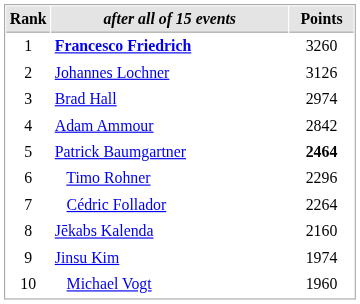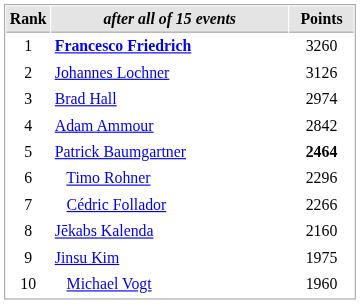 <table cellspacing="1" cellpadding="3" style="border:1px solid #AAAAAA; font-size:86%">
 <tr style="background-color: #E4E4E4;">
 <th style="border-bottom:1px solid #AAAAAA; width: 10px;">Rank</th>
 <th style="border-bottom:1px solid #AAAAAA; width: 200px;"><em>after all of 15 events</em></th>
 <th style="border-bottom:1px solid #AAAAAA; width: 50px;">Points</th>
 </tr>
 <tr>
 <td align=center>1</td>
 <td><strong> <a href='#'>Francesco Friedrich</a></strong></td>
 <td align=center>3260</td>
 </tr>
 <tr>
 <td align=center>2</td>
 <td> <a href='#'>Johannes Lochner</a></td>
 <td align=center>3126</td>
 </tr>
 <tr>
 <td align=center>3</td>
 <td> <a href='#'>Brad Hall</a></td>
 <td align=center>2974</td>
 </tr>
 <tr>
 <td align=center>4</td>
 <td> <a href='#'>Adam Ammour</a></td>
 <td align=center>2842</td>
 </tr>
 <tr>
 <td align=center>5</td>
 <td> <a href='#'>Patrick Baumgartner</a></td>
 <td align=center><strong>2464</strong></td>
 </tr>
 <tr>
 <td align=center>6</td>
 <td>   <a href='#'>Timo Rohner</a></td>
 <td align=center>2296</td>
 </tr>
 <tr>
 <td align=center>7</td>
 <td>   <a href='#'>Cédric Follador</a></td>
-<td align=center>2264</td>
+<td align=center>2266</td>
 </tr>
 <tr>
 <td align=center>8</td>
 <td> <a href='#'>Jēkabs Kalenda</a></td>
 <td align=center>2160</td>
 </tr>
 <tr>
 <td align=center>9</td>
 <td> <a href='#'>Jinsu Kim</a></td>
-<td align=center>1974</td>
+<td align=center>1975</td>
 </tr>
 <tr>
 <td align=center>10</td>
 <td>   <a href='#'>Michael Vogt</a></td>
 <td align=center>1960</td>
 </tr>
 </table>
